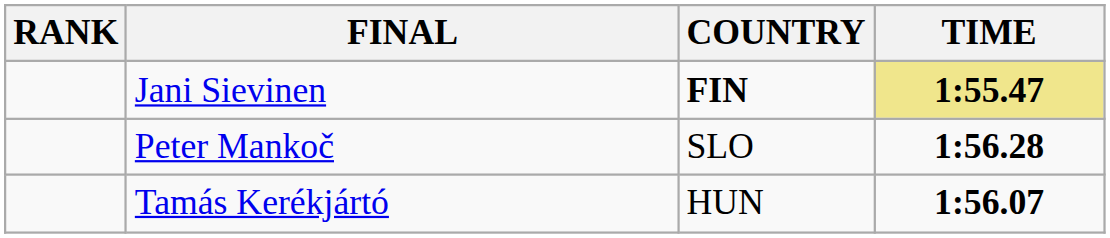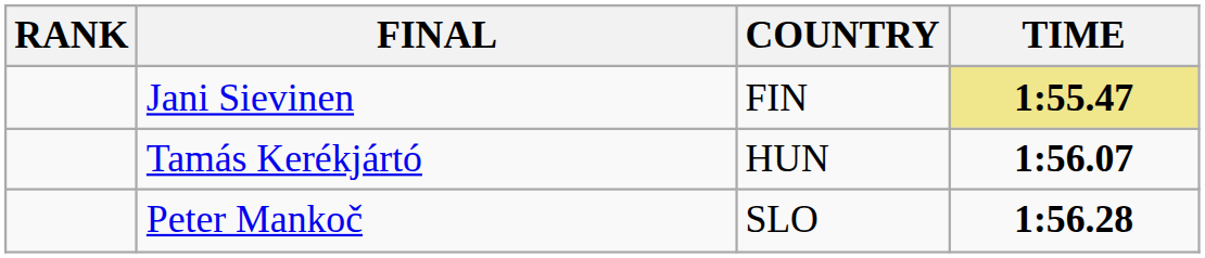 <table class="wikitable">
 <tr>
 <th>RANK</th>
 <th align="left" style="width: 15em">FINAL</th>
 <th>COUNTRY</th>
 <th style="width: 6em">TIME</th>
 </tr>
 <tr>
 <td align="center"></td>
 <td><a href='#'>Jani Sievinen</a></td>
-<td><strong> FIN</strong></td>
+<td> FIN</td>
 <td align="center" style="background: khaki;"><strong>1:55.47</strong></td>
+</tr>
+<tr>
+<td align="center"></td>
+<td><a href='#'>Tamás Kerékjártó</a></td>
+<td> HUN</td>
+<td align="center"><strong>1:56.07</strong></td>
 </tr>
 <tr>
 <td align="center"></td>
 <td><a href='#'>Peter Mankoč</a></td>
 <td> SLO</td>
 <td align="center"><strong>1:56.28</strong></td>
 </tr>
-<tr>
-<td align="center"></td>
-<td><a href='#'>Tamás Kerékjártó</a></td>
-<td> HUN</td>
-<td align="center"><strong>1:56.07</strong></td>
-</tr>
 </table>
